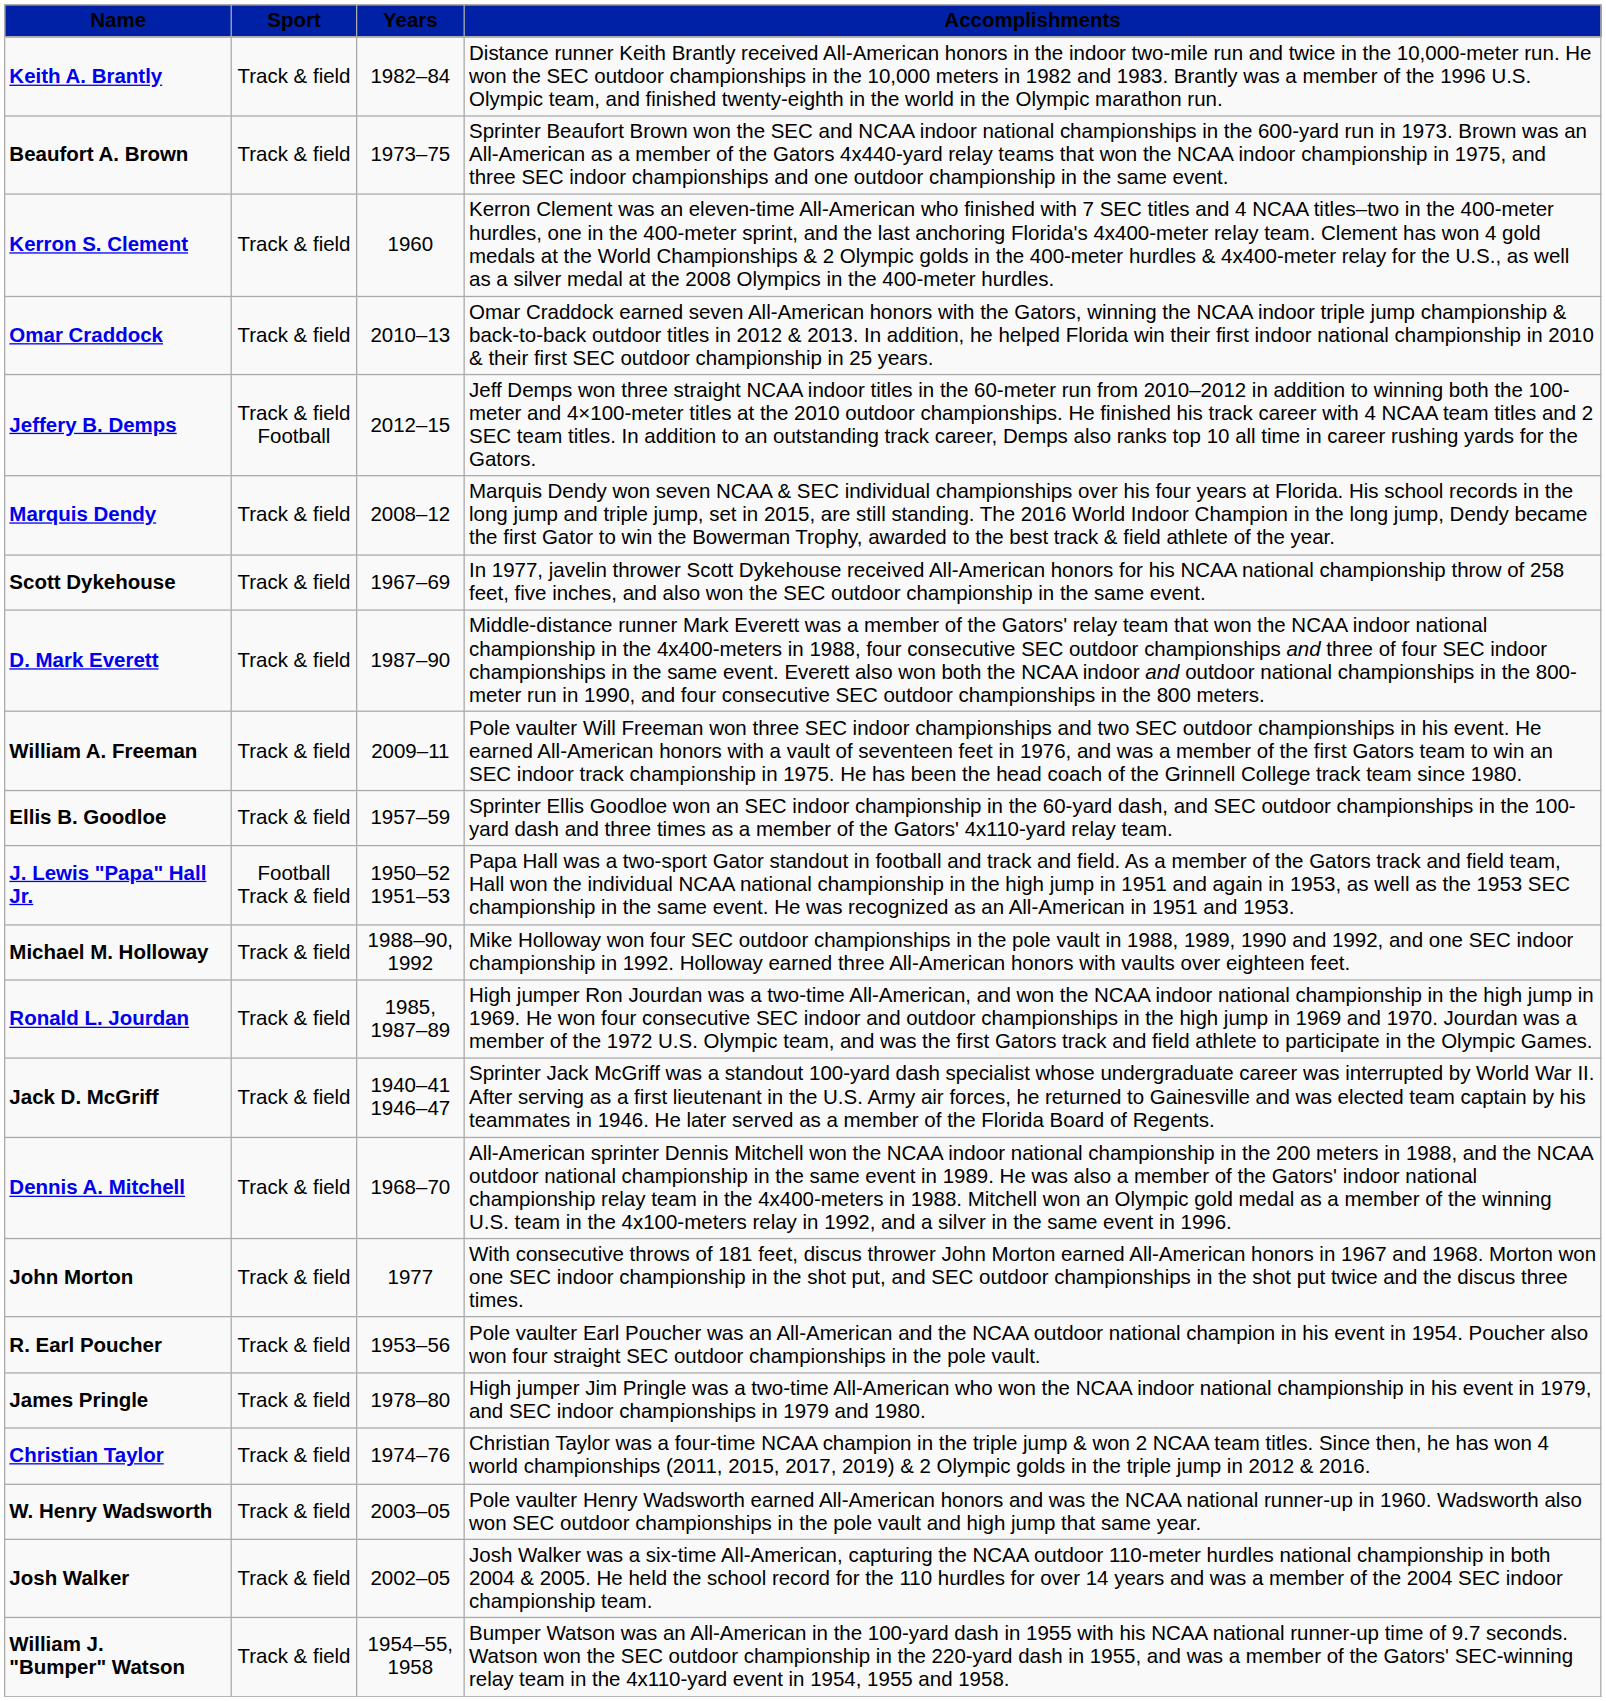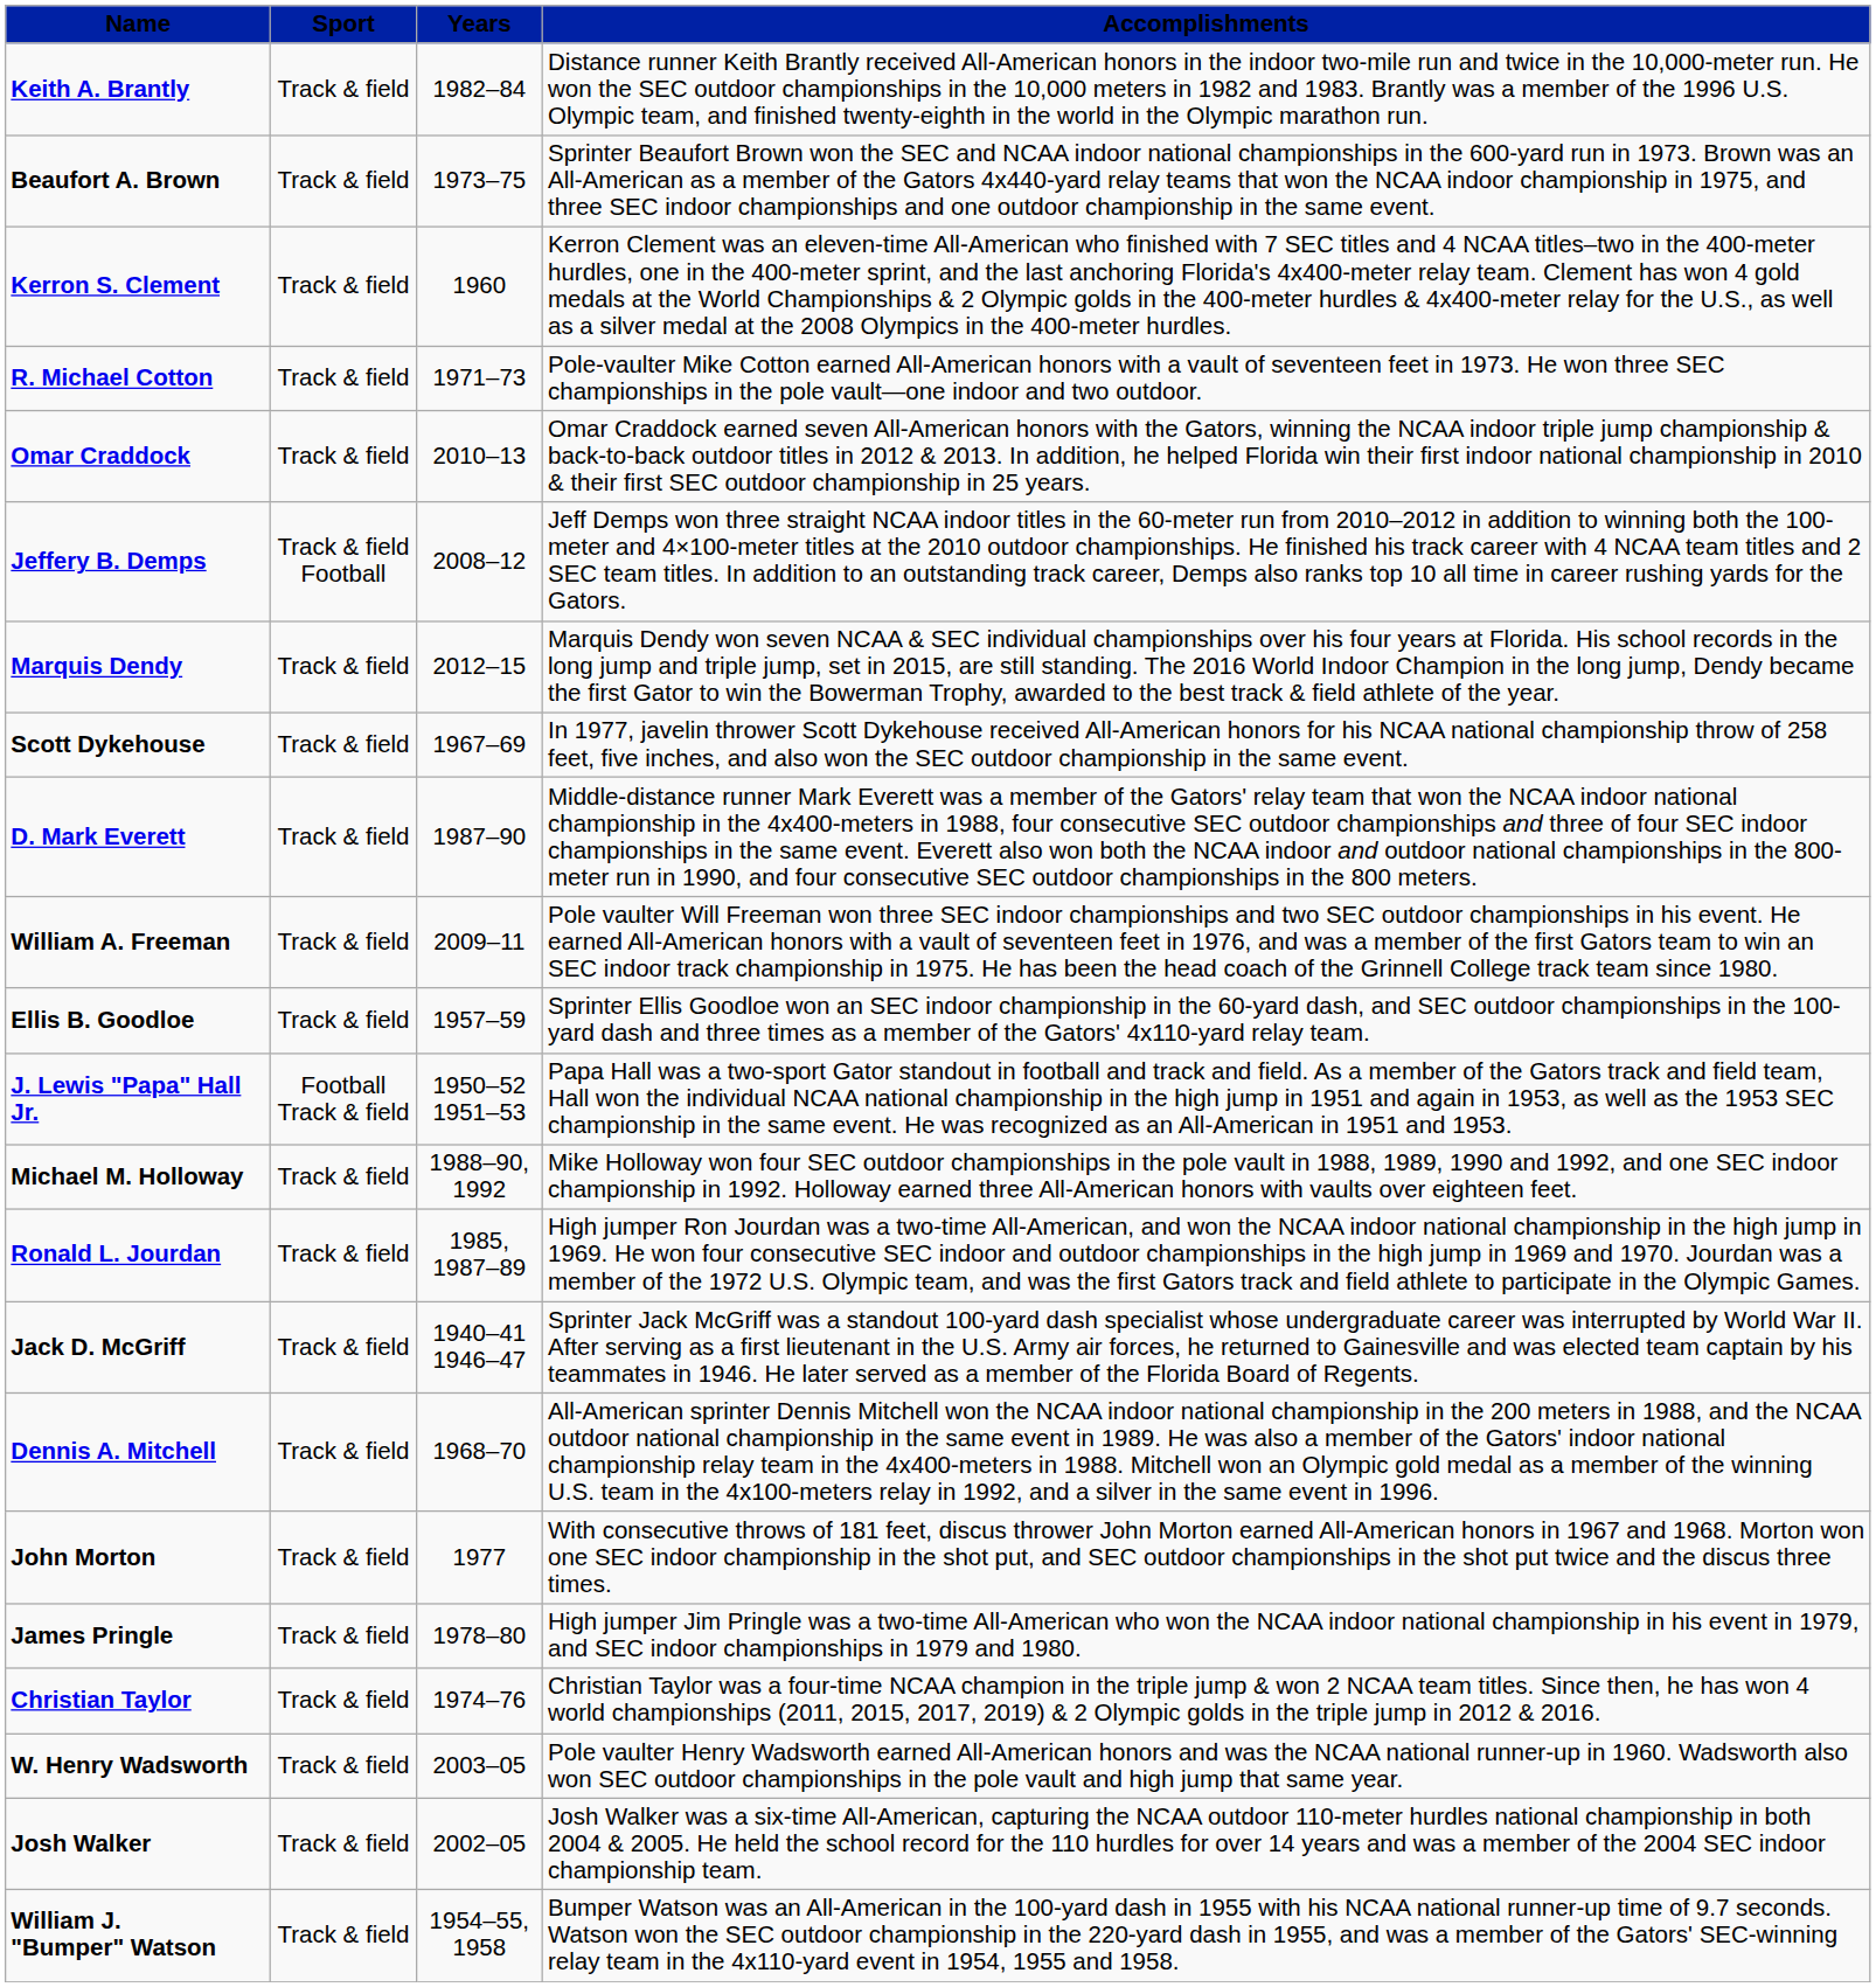 <table class="wikitable">
 <tr>
 <th width=170 style="background:#0021A5;"><span> Name</span></th>
 <th width=90 style="background:#0021A5;"><span> Sport</span></th>
 <th width=77 style="background:#0021A5;"><span> Years</span></th>
 <th style="background:#0021A5;"><span> Accomplishments</span></th>
 </tr>
 <tr>
 <td><strong><a href='#'>Keith A. Brantly</a></strong></td>
 <td align=center>Track & field</td>
 <td align=center>1982–84</td>
 <td>Distance runner Keith Brantly received All-American honors in the indoor two-mile run and twice in the 10,000-meter run. He won the SEC outdoor championships in the 10,000 meters in 1982 and 1983. Brantly was a member of the 1996 U.S. Olympic team, and finished twenty-eighth in the world in the Olympic marathon run.</td>
 </tr>
 <tr>
 <td><strong>Beaufort A. Brown</strong></td>
 <td align=center>Track & field</td>
 <td align=center>1973–75</td>
 <td>Sprinter Beaufort Brown won the SEC and NCAA indoor national championships in the 600-yard run in 1973. Brown was an All-American as a member of the Gators 4x440-yard relay teams that won the NCAA indoor championship in 1975, and three SEC indoor championships and one outdoor championship in the same event.</td>
 </tr>
 <tr>
 <td><strong><a href='#'>Kerron S. Clement</a></strong></td>
 <td align=center>Track & field</td>
 <td align=center>1960</td>
 <td>Kerron Clement was an eleven-time All-American who finished with 7 SEC titles and 4 NCAA titles–two in the 400-meter hurdles, one in the 400-meter sprint, and the last anchoring Florida's 4x400-meter relay team. Clement has won 4 gold medals at the World Championships & 2 Olympic golds in the 400-meter hurdles & 4x400-meter relay for the U.S., as well as a silver medal at the 2008 Olympics in the 400-meter hurdles.</td>
 </tr>
 <tr>
+<td><strong><a href='#'>R. Michael Cotton</a></strong></td>
+<td align=center>Track & field</td>
+<td align=center>1971–73</td>
+<td>Pole-vaulter Mike Cotton earned All-American honors with a vault of seventeen feet in 1973. He won three SEC championships in the pole vault—one indoor and two outdoor.</td>
+</tr>
+<tr>
 <td><strong><a href='#'>Omar Craddock</a></strong></td>
 <td align=center>Track & field</td>
 <td align=center>2010–13</td>
 <td>Omar Craddock earned seven All-American honors with the Gators, winning the NCAA indoor triple jump championship & back-to-back outdoor titles in 2012 & 2013. In addition, he helped Florida win their first indoor national championship in 2010 & their first SEC outdoor championship in 25 years.</td>
 </tr>
 <tr>
 <td><strong><a href='#'>Jeffery B. Demps</a></strong></td>
 <td align=center>Track & field<br>Football</td>
-<td align=center>2012–15</td>
+<td align=center>2008–12</td>
 <td>Jeff Demps won three straight NCAA indoor titles in the 60-meter run from 2010–2012 in addition to winning both the 100-meter and 4×100-meter titles at the 2010 outdoor championships. He finished his track career with 4 NCAA team titles and 2 SEC team titles. In addition to an outstanding track career, Demps also ranks top 10 all time in career rushing yards for the Gators.</td>
 </tr>
 <tr>
 <td><strong><a href='#'>Marquis Dendy</a></strong></td>
 <td align=center>Track & field</td>
-<td align=center>2008–12</td>
+<td align=center>2012–15</td>
 <td>Marquis Dendy won seven NCAA & SEC individual championships over his four years at Florida. His school records in the long jump and triple jump, set in 2015, are still standing. The 2016 World Indoor Champion in the long jump, Dendy became the first Gator to win the Bowerman Trophy, awarded to the best track & field athlete of the year.</td>
 </tr>
 <tr>
 <td><strong>Scott Dykehouse</strong></td>
 <td align=center>Track & field</td>
 <td align=center>1967–69</td>
 <td>In 1977, javelin thrower Scott Dykehouse received All-American honors for his NCAA national championship throw of 258 feet, five inches, and also won the SEC outdoor championship in the same event.</td>
 </tr>
 <tr>
 <td><strong><a href='#'>D. Mark Everett</a></strong></td>
 <td align=center>Track & field</td>
 <td align=center>1987–90</td>
 <td>Middle-distance runner Mark Everett was a member of the Gators' relay team that won the NCAA indoor national championship in the 4x400-meters in 1988, four consecutive SEC outdoor championships <em>and</em> three of four SEC indoor championships in the same event. Everett also won both the NCAA indoor <em>and</em> outdoor national championships in the 800-meter run in 1990, and four consecutive SEC outdoor championships in the 800 meters.</td>
 </tr>
 <tr>
 <td><strong>William A. Freeman</strong></td>
 <td align=center>Track & field</td>
 <td align=center>2009–11</td>
 <td>Pole vaulter Will Freeman won three SEC indoor championships and two SEC outdoor championships in his event. He earned All-American honors with a vault of seventeen feet in 1976, and was a member of the first Gators team to win an SEC indoor track championship in 1975. He has been the head coach of the Grinnell College track team since 1980.</td>
 </tr>
 <tr>
 <td><strong>Ellis B. Goodloe</strong></td>
 <td align=center>Track & field</td>
 <td align=center>1957–59</td>
 <td>Sprinter Ellis Goodloe won an SEC indoor championship in the 60-yard dash, and SEC outdoor championships in the 100-yard dash and three times as a member of the Gators' 4x110-yard relay team.</td>
 </tr>
 <tr>
 <td><strong><a href='#'>J. Lewis "Papa" Hall Jr.</a></strong></td>
 <td align=center>Football<br>Track & field</td>
 <td align=center>1950–52<br>1951–53</td>
 <td>Papa Hall was a two-sport Gator standout in football and track and field. As a member of the Gators track and field team, Hall won the individual NCAA national championship in the high jump in 1951 and again in 1953, as well as the 1953 SEC championship in the same event. He was recognized as an All-American in 1951 and 1953.</td>
 </tr>
 <tr>
 <td><strong>Michael M. Holloway</strong></td>
 <td align=center>Track & field</td>
 <td align=center>1988–90, 1992</td>
 <td>Mike Holloway won four SEC outdoor championships in the pole vault in 1988, 1989, 1990 and 1992, and one SEC indoor championship in 1992. Holloway earned three All-American honors with vaults over eighteen feet.</td>
 </tr>
 <tr>
 <td><strong><a href='#'>Ronald L. Jourdan</a></strong></td>
 <td align=center>Track & field</td>
 <td align=center>1985, 1987–89</td>
 <td>High jumper Ron Jourdan was a two-time All-American, and won the NCAA indoor national championship in the high jump in 1969. He won four consecutive SEC indoor and outdoor championships in the high jump in 1969 and 1970. Jourdan was a member of the 1972 U.S. Olympic team, and was the first Gators track and field athlete to participate in the Olympic Games.</td>
 </tr>
 <tr>
 <td><strong>Jack D. McGriff</strong></td>
 <td align=center>Track & field</td>
 <td align=center>1940–41<br>1946–47</td>
 <td>Sprinter Jack McGriff was a standout 100-yard dash specialist whose undergraduate career was interrupted by World War II. After serving as a first lieutenant in the U.S. Army air forces, he returned to Gainesville and was elected team captain by his teammates in 1946. He later served as a member of the Florida Board of Regents.</td>
 </tr>
 <tr>
 <td><strong><a href='#'>Dennis A. Mitchell</a></strong></td>
 <td align=center>Track & field</td>
 <td align=center>1968–70</td>
 <td>All-American sprinter Dennis Mitchell won the NCAA indoor national championship in the 200 meters in 1988, and the NCAA outdoor national championship in the same event in 1989. He was also a member of the Gators' indoor national championship relay team in the 4x400-meters in 1988. Mitchell won an Olympic gold medal as a member of the winning U.S. team in the 4x100-meters relay in 1992, and a silver in the same event in 1996.</td>
 </tr>
 <tr>
 <td><strong>John Morton</strong></td>
 <td align=center>Track & field</td>
 <td align=center>1977</td>
 <td>With consecutive throws of 181 feet, discus thrower John Morton earned All-American honors in 1967 and 1968. Morton won one SEC indoor championship in the shot put, and SEC outdoor championships in the shot put twice and the discus three times.</td>
 </tr>
 <tr>
-<td><strong>R. Earl Poucher</strong></td>
-<td align=center>Track & field</td>
-<td align=center>1953–56</td>
-<td>Pole vaulter Earl Poucher was an All-American and the NCAA outdoor national champion in his event in 1954. Poucher also won four straight SEC outdoor championships in the pole vault.</td>
-</tr>
-<tr>
 <td><strong>James Pringle</strong></td>
 <td align=center>Track & field</td>
 <td align=center>1978–80</td>
 <td>High jumper Jim Pringle was a two-time All-American who won the NCAA indoor national championship in his event in 1979, and SEC indoor championships in 1979 and 1980.</td>
 </tr>
 <tr>
 <td><strong><a href='#'>Christian Taylor</a></strong></td>
 <td align=center>Track & field</td>
 <td align=center>1974–76</td>
 <td>Christian Taylor was a four-time NCAA champion in the triple jump & won 2 NCAA team titles. Since then, he has won 4 world championships (2011, 2015, 2017, 2019) & 2 Olympic golds in the triple jump in 2012 & 2016.</td>
 </tr>
 <tr>
 <td><strong>W. Henry Wadsworth</strong></td>
 <td align=center>Track & field</td>
 <td align=center>2003–05</td>
 <td>Pole vaulter Henry Wadsworth earned All-American honors and was the NCAA national runner-up in 1960. Wadsworth also won SEC outdoor championships in the pole vault and high jump that same year.</td>
 </tr>
 <tr>
 <td><strong>Josh Walker</strong></td>
 <td align=center>Track & field</td>
 <td align=center>2002–05</td>
 <td>Josh Walker was a six-time All-American, capturing the NCAA outdoor 110-meter hurdles national championship in both 2004 & 2005. He held the school record for the 110 hurdles for over 14 years and was a member of the 2004 SEC indoor championship team.</td>
 </tr>
 <tr>
 <td><strong>William J.<br>"Bumper" Watson</strong></td>
 <td align=center>Track & field</td>
 <td align=center>1954–55, 1958</td>
 <td>Bumper Watson was an All-American in the 100-yard dash in 1955 with his NCAA national runner-up time of 9.7 seconds. Watson won the SEC outdoor championship in the 220-yard dash in 1955, and was a member of the Gators' SEC-winning relay team in the 4x110-yard event in 1954, 1955 and 1958.</td>
 </tr>
 </table>
